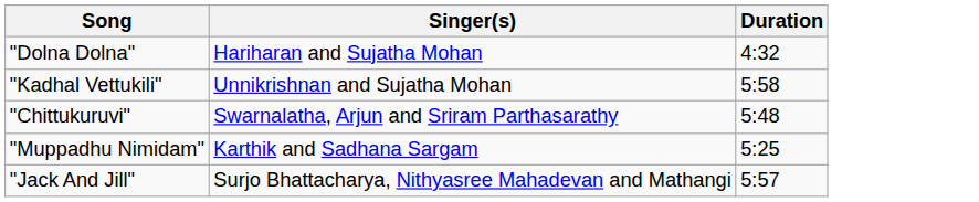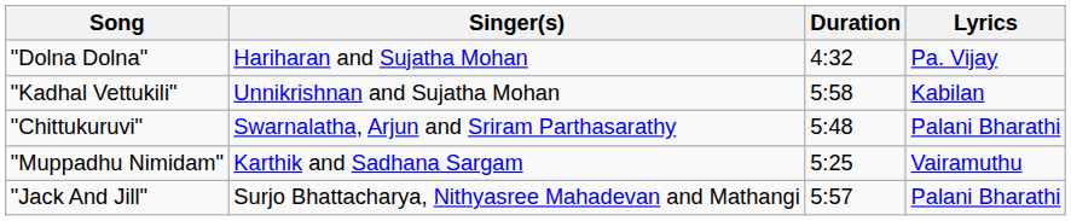 <table class="wikitable tracklist">
 <tr>
 <th>Song</th>
 <th>Singer(s)</th>
 <th>Duration</th>
+<th>Lyrics</th>
 </tr>
 <tr>
 <td>"Dolna Dolna"</td>
 <td><a href='#'>Hariharan</a> and <a href='#'>Sujatha Mohan</a></td>
 <td>4:32</td>
+<td><a href='#'>Pa. Vijay</a></td>
 </tr>
 <tr>
 <td>"Kadhal Vettukili"</td>
 <td><a href='#'>Unnikrishnan</a> and Sujatha Mohan</td>
 <td>5:58</td>
+<td><a href='#'>Kabilan</a></td>
 </tr>
 <tr>
 <td>"Chittukuruvi"</td>
 <td><a href='#'>Swarnalatha</a>, <a href='#'>Arjun</a> and <a href='#'>Sriram Parthasarathy</a></td>
 <td>5:48</td>
+<td><a href='#'>Palani Bharathi</a></td>
 </tr>
 <tr>
 <td>"Muppadhu Nimidam"</td>
 <td><a href='#'>Karthik</a> and <a href='#'>Sadhana Sargam</a></td>
 <td>5:25</td>
+<td><a href='#'>Vairamuthu</a></td>
 </tr>
 <tr>
 <td>"Jack And Jill"</td>
 <td>Surjo Bhattacharya, <a href='#'>Nithyasree Mahadevan</a> and Mathangi</td>
 <td>5:57</td>
+<td><a href='#'>Palani Bharathi</a></td>
 </tr>
 </table>
